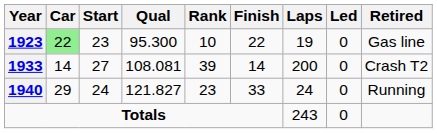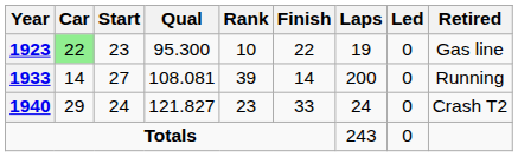 <table class="wikitable" style="text-align:center">
 <tr>
 <th>Year</th>
 <th>Car</th>
 <th>Start</th>
 <th>Qual</th>
 <th>Rank</th>
 <th>Finish</th>
 <th>Laps</th>
 <th>Led</th>
 <th>Retired</th>
 </tr>
 <tr>
 <th><a href='#'>1923</a></th>
 <td style="background: lightgreen;">22</td>
 <td>23</td>
 <td>95.300</td>
 <td>10</td>
 <td>22</td>
 <td>19</td>
 <td>0</td>
 <td>Gas line</td>
 </tr>
 <tr>
 <th><a href='#'>1933</a></th>
 <td>14</td>
 <td>27</td>
 <td>108.081</td>
 <td>39</td>
 <td>14</td>
 <td>200</td>
 <td>0</td>
-<td>Crash T2</td>
+<td>Running</td>
 </tr>
 <tr>
 <th><a href='#'>1940</a></th>
 <td>29</td>
 <td>24</td>
 <td>121.827</td>
 <td>23</td>
 <td>33</td>
 <td>24</td>
 <td>0</td>
-<td>Running</td>
+<td>Crash T2</td>
 </tr>
 <tr>
 <td colspan=6><strong>Totals</strong></td>
 <td>243</td>
 <td>0</td>
 <td></td>
 </tr>
 </table>
